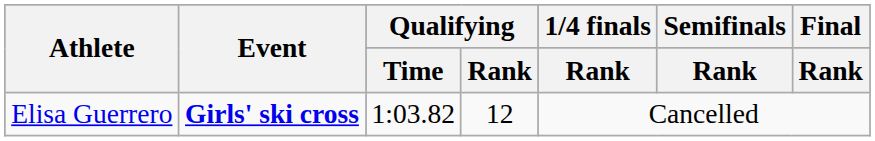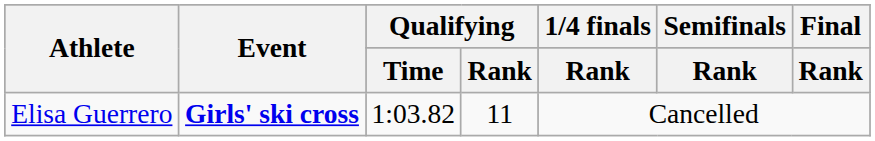 <table class="wikitable">
 <tr>
 <th rowspan="2">Athlete</th>
 <th rowspan="2">Event</th>
 <th colspan="2">Qualifying</th>
 <th colspan="1">1/4 finals</th>
 <th colspan="1">Semifinals</th>
 <th colspan="1">Final</th>
 </tr>
 <tr>
 <th>Time</th>
 <th>Rank</th>
 <th>Rank</th>
 <th>Rank</th>
 <th>Rank</th>
 </tr>
 <tr>
 <td><a href='#'>Elisa Guerrero</a></td>
 <td><strong><a href='#'>Girls' ski cross</a></strong></td>
 <td align="center">1:03.82</td>
-<td align="center">12</td>
+<td align="center">11</td>
 <td align="center" colspan=3>Cancelled</td>
 </tr>
 </table>
